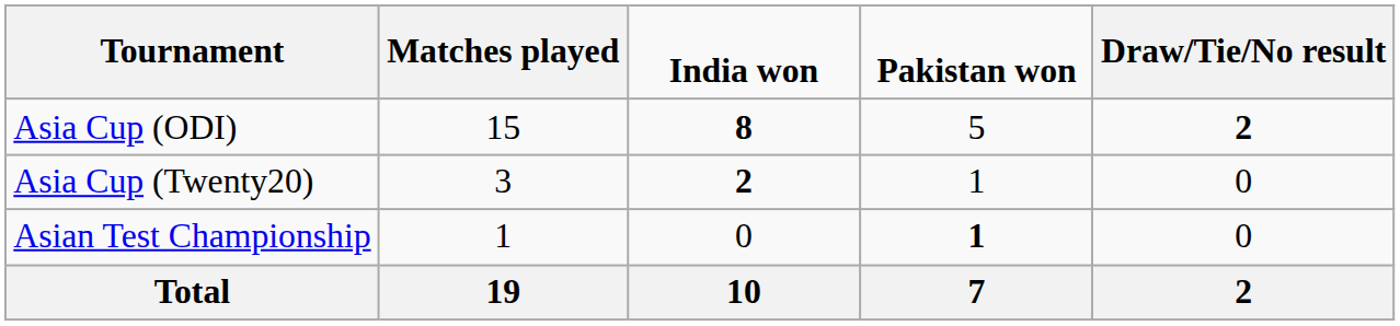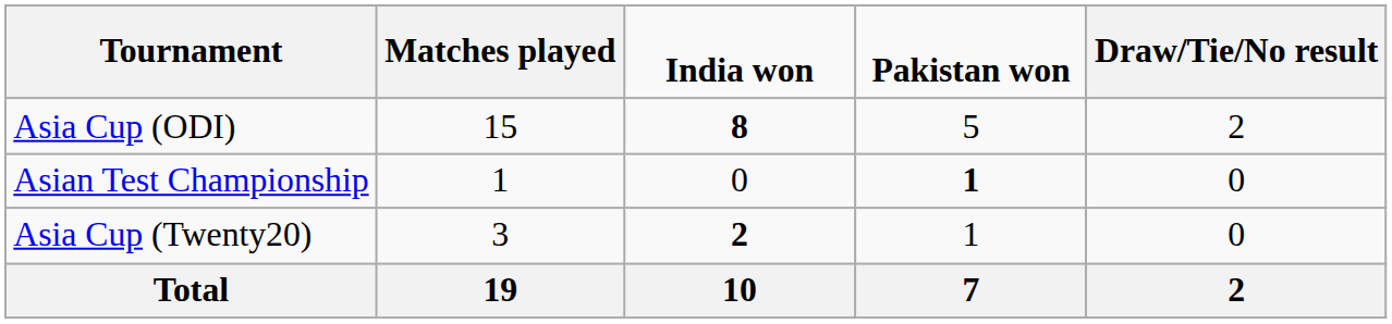 <table class="wikitable" style="text-align:center">
 <tr>
 <th>Tournament</th>
 <th>Matches played</th>
 <td style="width:100px;" style="background-color:#0044AA"><span><br><strong>India won</strong></span></td>
 <td style="width:100px;"style="background-color:green"><span><br><strong>Pakistan won</strong></span></td>
 <th>Draw/Tie/No result</th>
 </tr>
 <tr>
 <td style="text-align:left"><a href='#'>Asia Cup</a> (ODI)</td>
 <td>15</td>
 <td><strong>8</strong></td>
 <td>5</td>
-<td><strong>2</strong></td>
+<td>2</td>
+</tr>
+<tr>
+<td style="text-align:left"><a href='#'>Asian Test Championship</a></td>
+<td>1</td>
+<td>0</td>
+<td><strong>1</strong></td>
+<td>0</td>
 </tr>
 <tr>
 <td style="text-align:left"><a href='#'>Asia Cup</a> (Twenty20)</td>
 <td>3</td>
 <td><strong>2</strong></td>
 <td>1</td>
-<td>0</td>
-</tr>
-<tr>
-<td style="text-align:left"><a href='#'>Asian Test Championship</a></td>
-<td>1</td>
-<td>0</td>
-<td><strong>1</strong></td>
 <td>0</td>
 </tr>
 <tr>
 <th>Total</th>
 <th>19</th>
 <th>10</th>
 <th>7</th>
 <th>2</th>
 </tr>
 </table>
